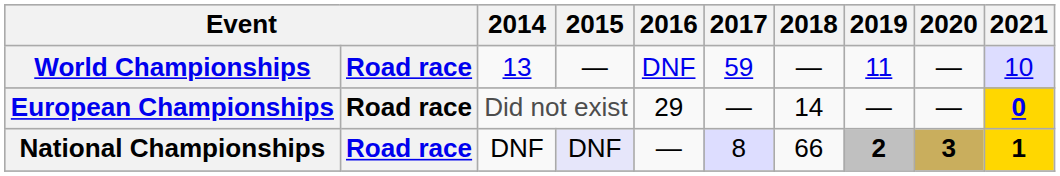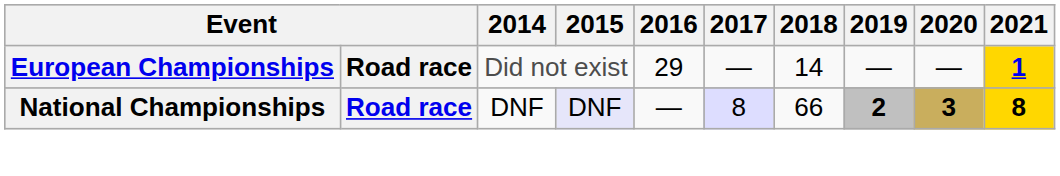 <table class="wikitable plainrowheaders">
 <tr>
 <th scope="col" colspan=2>Event</th>
 <th scope="col">2014</th>
 <th scope="col">2015</th>
 <th scope="col">2016</th>
 <th scope="col">2017</th>
 <th scope="col">2018</th>
 <th scope="col">2019</th>
 <th scope="col">2020</th>
 <th scope="col">2021</th>
 </tr>
 <tr style="text-align:center;">
-<th scope="row"> <a href='#'>World Championships</a></th>
-<th scope="row"><a href='#'>Road race</a></th>
-<td><a href='#'>13</a></td>
-<td>—</td>
-<td><a href='#'>DNF</a></td>
-<td><a href='#'>59</a></td>
-<td>—</td>
-<td><a href='#'>11</a></td>
-<td>—</td>
-<td style="background:#ddf;"><a href='#'>10</a></td>
-</tr>
-<tr style="text-align:center;">
 <th scope="row"> <a href='#'>European Championships</a></th>
 <th scope="row">Road race</th>
 <td style="color:#4d4d4d;" colspan=2>Did not exist</td>
 <td>29</td>
 <td>—</td>
 <td>14</td>
 <td>—</td>
 <td>—</td>
-<td style="background:gold;"><a href='#'><strong>0</strong></a></td>
+<td style="background:gold;"><a href='#'><strong>1</strong></a></td>
 </tr>
 <tr style="text-align:center;">
 <th scope="row"> National Championships</th>
 <th scope="row"><a href='#'>Road race</a></th>
 <td>DNF</td>
 <td style="background: lavender;">DNF</td>
 <td>—</td>
 <td style="background:#ddf;">8</td>
 <td>66</td>
 <td style="background:silver;"><strong>2</strong></td>
 <td style="background:#C9AE5D;"><strong>3</strong></td>
-<td style="background:gold;"><strong>1</strong></td>
+<td style="background:gold;"><strong>8</strong></td>
 </tr>
 </table>
